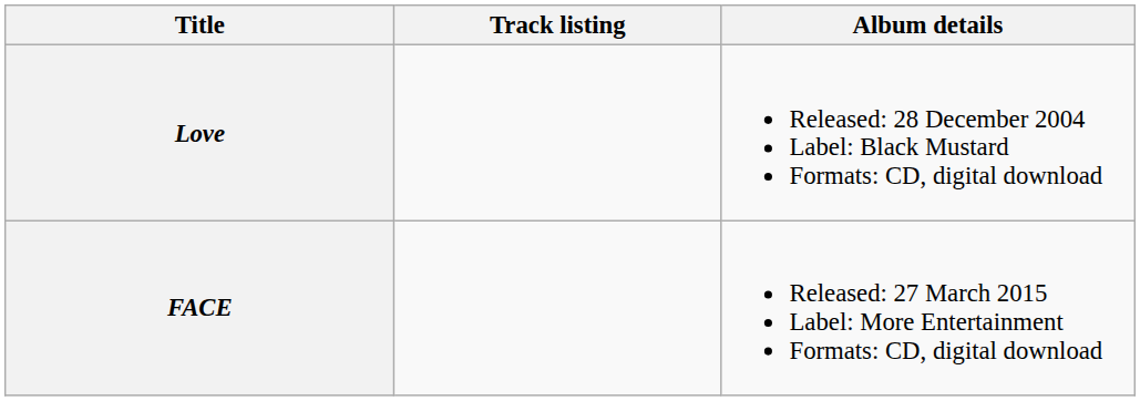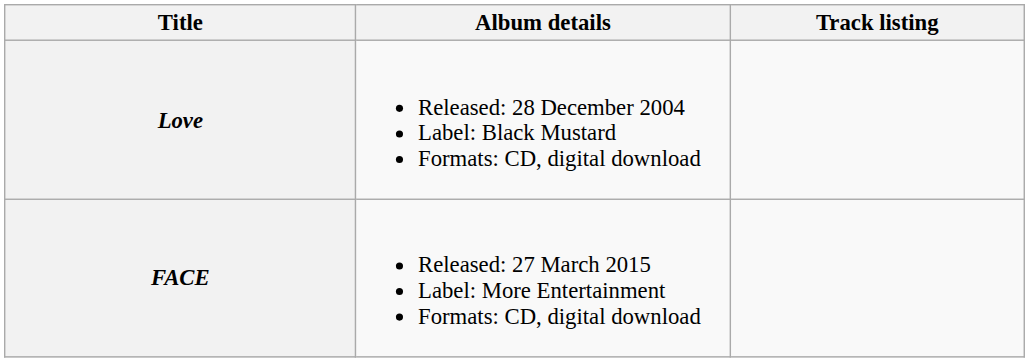 <table class="wikitable plainrowheaders" style="text-align:center;">
 <tr>
 <th style="width:15em;">Title</th>
+<th style="width:16em;">Album details</th>
 <th style="width:200px;">Track listing</th>
-<th style="width:16em;">Album details</th>
 </tr>
 <tr>
 <th scope="row"><em>Love</em></th>
+<td align="left"><br><ul><li>Released: 28 December 2004</li><li>Label: Black Mustard</li><li>Formats: CD, digital download</li></ul></td>
 <td align="center"></td>
-<td align="left"><br><ul><li>Released: 28 December 2004</li><li>Label: Black Mustard</li><li>Formats: CD, digital download</li></ul></td>
 </tr>
 <tr>
 <th scope="row"><em>FACE</em></th>
+<td align="left"><br><ul><li>Released: 27 March 2015</li><li>Label: More Entertainment</li><li>Formats: CD, digital download</li></ul></td>
 <td align="center"></td>
-<td align="left"><br><ul><li>Released: 27 March 2015</li><li>Label: More Entertainment</li><li>Formats: CD, digital download</li></ul></td>
 </tr>
 </table>
